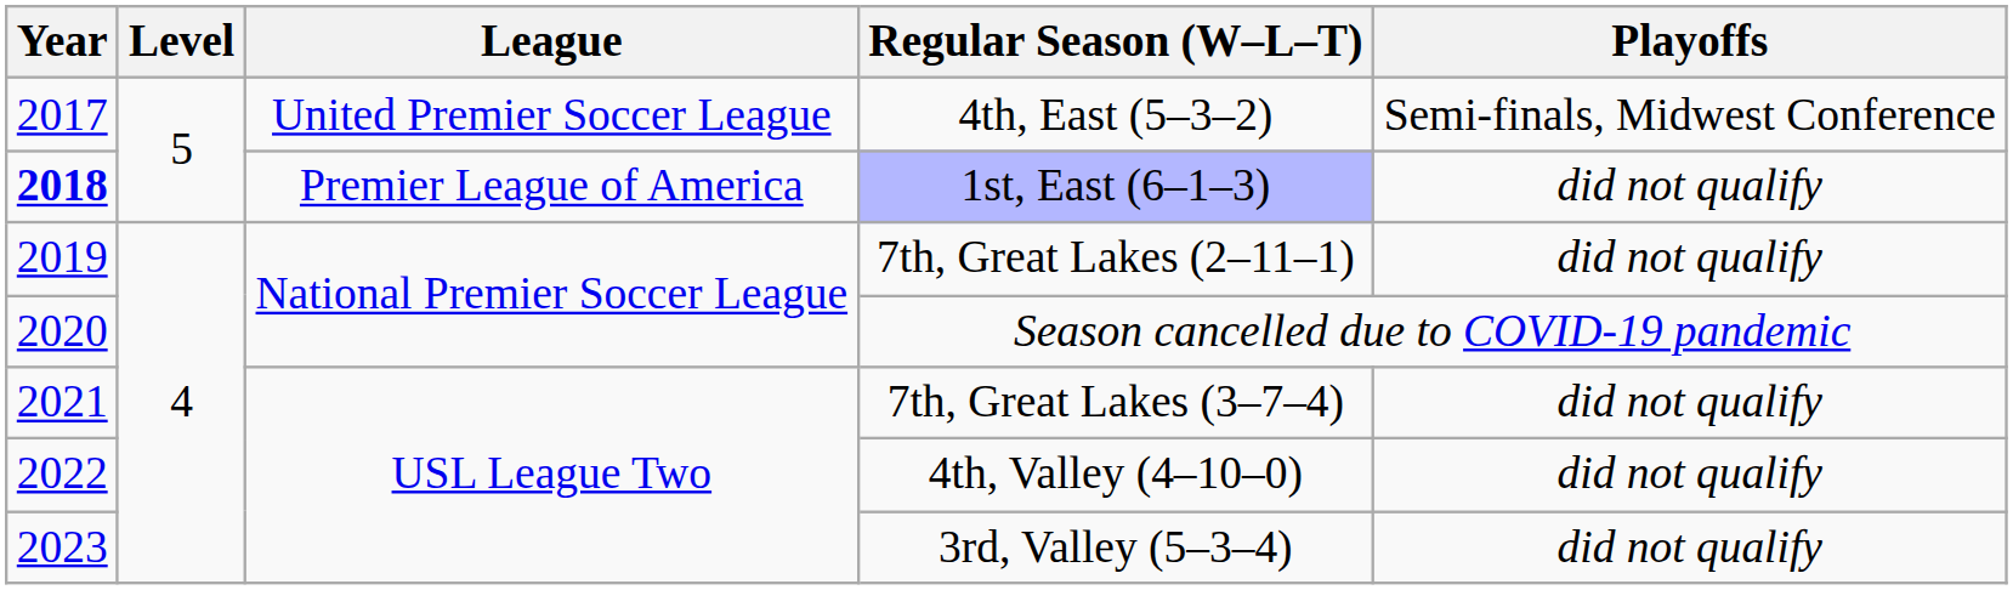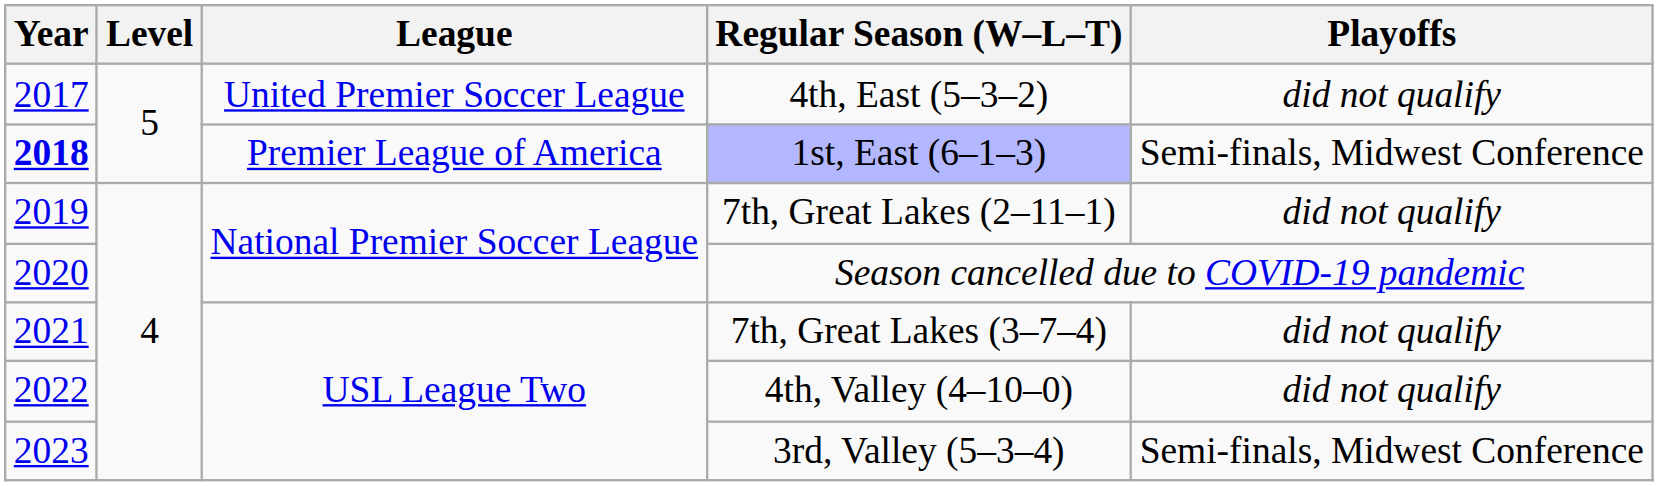 <table class="wikitable" style="text-align: center;">
 <tr>
 <th>Year</th>
 <th>Level</th>
 <th>League</th>
 <th>Regular Season (W–L–T)</th>
 <th>Playoffs</th>
 </tr>
 <tr>
 <td><a href='#'>2017</a></td>
 <td rowspan=2>5</td>
 <td><a href='#'>United Premier Soccer League</a></td>
 <td>4th, East (5–3–2)</td>
-<td>Semi-finals, Midwest Conference</td>
+<td><em>did not qualify</em></td>
 </tr>
 <tr>
 <td><strong><a href='#'>2018</a></strong></td>
 <td><a href='#'>Premier League of America</a></td>
 <td bgcolor="B3B7FF">1st, East (6–1–3)</td>
-<td><em>did not qualify</em></td>
+<td>Semi-finals, Midwest Conference</td>
 </tr>
 <tr>
 <td><a href='#'>2019</a></td>
 <td rowspan=5>4</td>
 <td rowspan=2><a href='#'>National Premier Soccer League</a></td>
 <td>7th, Great Lakes (2–11–1)</td>
 <td><em>did not qualify</em></td>
 </tr>
 <tr>
 <td><a href='#'>2020</a></td>
 <td colspan=2><em>Season cancelled due to <a href='#'>COVID-19 pandemic</a></em></td>
 </tr>
 <tr>
 <td><a href='#'>2021</a></td>
 <td rowspan=3><a href='#'>USL League Two</a></td>
 <td>7th, Great Lakes (3–7–4)</td>
 <td><em>did not qualify</em></td>
 </tr>
 <tr>
 <td><a href='#'>2022</a></td>
 <td>4th, Valley (4–10–0)</td>
 <td><em>did not qualify</em></td>
 </tr>
 <tr>
 <td><a href='#'>2023</a></td>
 <td>3rd, Valley (5–3–4)</td>
-<td><em>did not qualify</em></td>
+<td>Semi-finals, Midwest Conference</td>
 </tr>
 </table>
